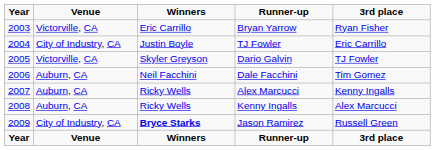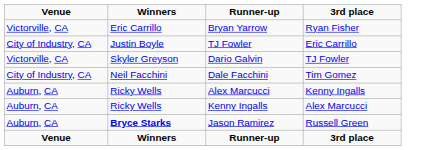 <table class="wikitable">
 <tr align=center>
-<td width=40px  ><strong>Year</strong></td>
 <td width=160px ><strong>Venue</strong></td>
 <td width=150px ><strong>Winners</strong></td>
 <td width=150px ><strong>Runner-up</strong></td>
 <td width=150px ><strong>3rd place</strong></td>
 </tr>
 <tr>
-<td align=center><a href='#'>2003</a></td>
 <td> <a href='#'>Victorville</a>, <a href='#'>CA</a></td>
 <td><a href='#'>Eric Carrillo</a></td>
 <td><a href='#'>Bryan Yarrow</a></td>
 <td><a href='#'>Ryan Fisher</a></td>
 </tr>
 <tr>
-<td align=center><a href='#'>2004</a></td>
 <td> <a href='#'>City of Industry</a>, <a href='#'>CA</a></td>
 <td><a href='#'>Justin Boyle</a></td>
 <td><a href='#'>TJ Fowler</a></td>
 <td><a href='#'>Eric Carrillo</a></td>
 </tr>
 <tr>
-<td align=center><a href='#'>2005</a></td>
 <td> <a href='#'>Victorville</a>, <a href='#'>CA</a></td>
 <td><a href='#'>Skyler Greyson</a></td>
 <td><a href='#'>Dario Galvin</a></td>
 <td><a href='#'>TJ Fowler</a></td>
 </tr>
 <tr>
-<td align=center><a href='#'>2006</a></td>
-<td> <a href='#'>Auburn</a>, <a href='#'>CA</a></td>
+<td> <a href='#'>City of Industry</a>, <a href='#'>CA</a></td>
 <td><a href='#'>Neil Facchini</a></td>
 <td><a href='#'>Dale Facchini</a></td>
 <td><a href='#'>Tim Gomez</a></td>
 </tr>
 <tr>
-<td align=center><a href='#'>2007</a></td>
 <td> <a href='#'>Auburn</a>, <a href='#'>CA</a></td>
 <td><a href='#'>Ricky Wells</a></td>
 <td><a href='#'>Alex Marcucci</a></td>
 <td><a href='#'>Kenny Ingalls</a></td>
 </tr>
 <tr>
-<td align=center><a href='#'>2008</a></td>
 <td> <a href='#'>Auburn</a>, <a href='#'>CA</a></td>
 <td><a href='#'>Ricky Wells</a></td>
 <td><a href='#'>Kenny Ingalls</a></td>
 <td><a href='#'>Alex Marcucci</a></td>
 </tr>
 <tr>
-<td align=center><a href='#'>2009</a></td>
-<td> <a href='#'>City of Industry</a>, <a href='#'>CA</a></td>
+<td> <a href='#'>Auburn</a>, <a href='#'>CA</a></td>
 <td><strong><a href='#'>Bryce Starks</a></strong></td>
 <td><a href='#'>Jason Ramirez</a></td>
 <td><a href='#'>Russell Green</a></td>
 </tr>
 <tr align=center>
-<td><strong>Year</strong></td>
 <td><strong>Venue</strong></td>
 <td><strong>Winners</strong></td>
 <td><strong>Runner-up</strong></td>
 <td><strong>3rd place</strong></td>
 </tr>
 </table>
